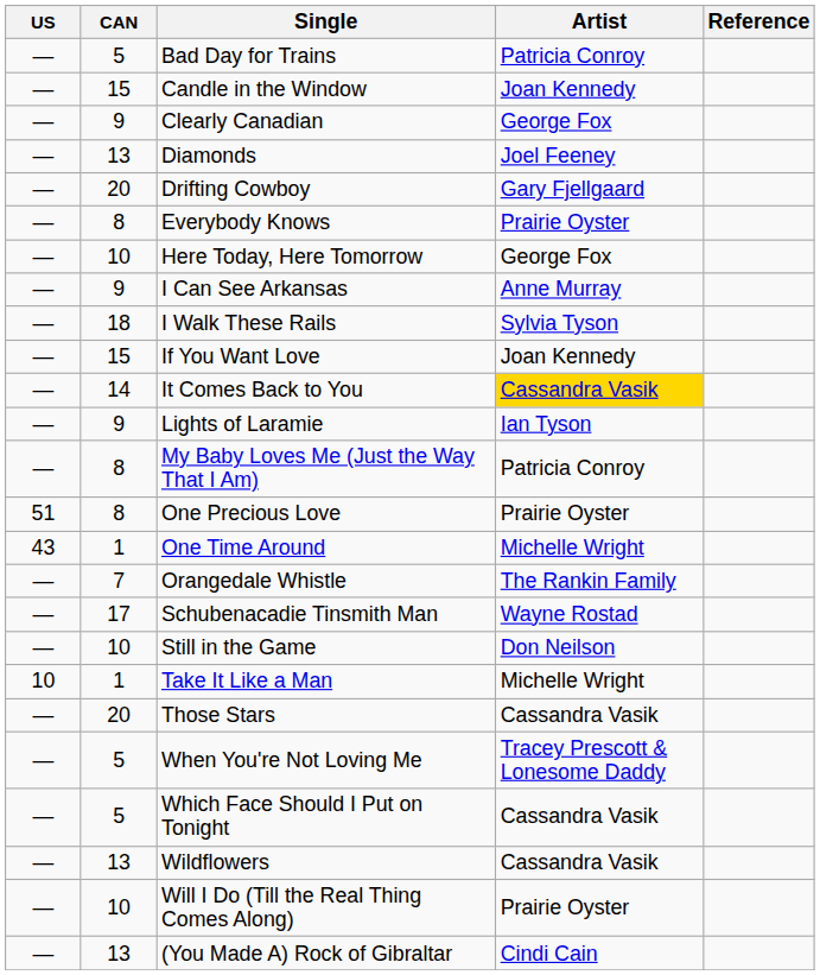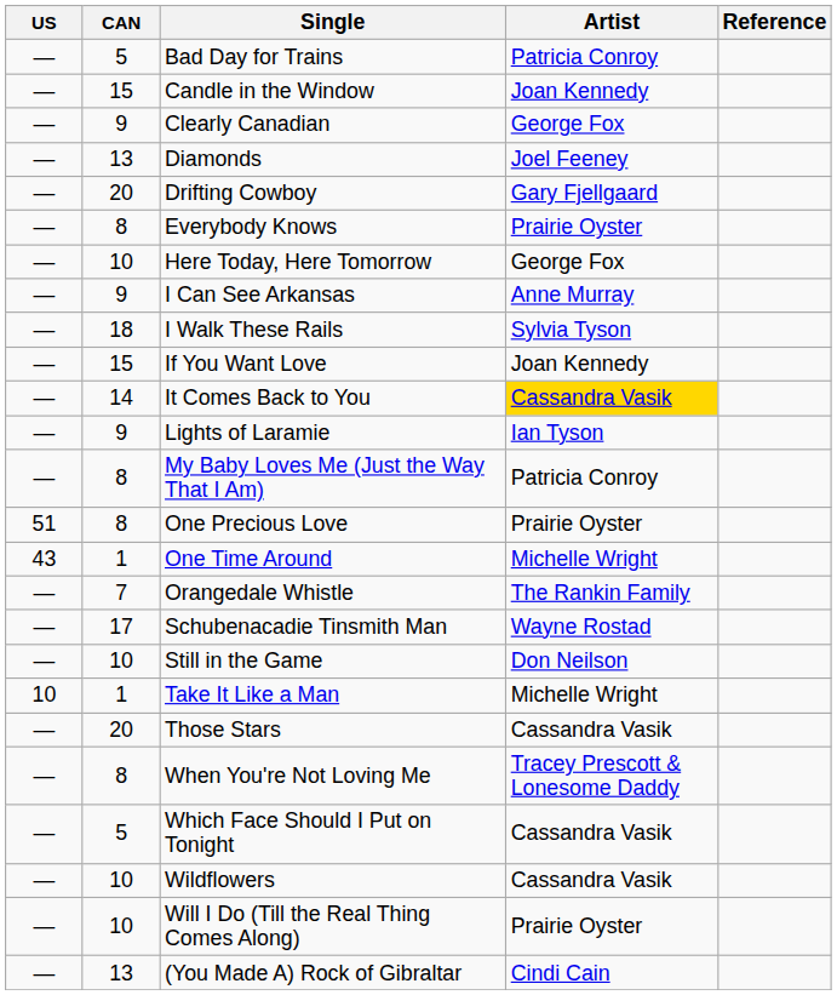 <table class="wikitable sortable">
 <tr>
 <th width="50"><small>US</small></th>
 <th width="50"><small>CAN</small></th>
 <th width="250">Single</th>
 <th width="150">Artist</th>
 <th>Reference</th>
 </tr>
 <tr>
 <td align="center">—</td>
 <td align="center">5</td>
 <td>Bad Day for Trains</td>
 <td><a href='#'>Patricia Conroy</a></td>
 <td></td>
 </tr>
 <tr>
 <td align="center">—</td>
 <td align="center">15</td>
 <td>Candle in the Window</td>
 <td><a href='#'>Joan Kennedy</a></td>
 <td></td>
 </tr>
 <tr>
 <td align="center">—</td>
 <td align="center">9</td>
 <td>Clearly Canadian</td>
 <td><a href='#'>George Fox</a></td>
 <td></td>
 </tr>
 <tr>
 <td align="center">—</td>
 <td align="center">13</td>
 <td>Diamonds</td>
 <td><a href='#'>Joel Feeney</a></td>
 <td></td>
 </tr>
 <tr>
 <td align="center">—</td>
 <td align="center">20</td>
 <td>Drifting Cowboy</td>
 <td><a href='#'>Gary Fjellgaard</a></td>
 <td></td>
 </tr>
 <tr>
 <td align="center">—</td>
 <td align="center">8</td>
 <td>Everybody Knows</td>
 <td><a href='#'>Prairie Oyster</a></td>
 <td></td>
 </tr>
 <tr>
 <td align="center">—</td>
 <td align="center">10</td>
 <td>Here Today, Here Tomorrow</td>
 <td>George Fox</td>
 <td></td>
 </tr>
 <tr>
 <td align="center">—</td>
 <td align="center">9</td>
 <td>I Can See Arkansas</td>
 <td><a href='#'>Anne Murray</a></td>
 <td></td>
 </tr>
 <tr>
 <td align="center">—</td>
 <td align="center">18</td>
 <td>I Walk These Rails</td>
 <td><a href='#'>Sylvia Tyson</a></td>
 <td></td>
 </tr>
 <tr>
 <td align="center">—</td>
 <td align="center">15</td>
 <td>If You Want Love</td>
 <td>Joan Kennedy</td>
 <td></td>
 </tr>
 <tr>
 <td align="center">—</td>
 <td align="center">14</td>
 <td>It Comes Back to You</td>
 <td style="background: gold;"><a href='#'>Cassandra Vasik</a></td>
 <td></td>
 </tr>
 <tr>
 <td align="center">—</td>
 <td align="center">9</td>
 <td>Lights of Laramie</td>
 <td><a href='#'>Ian Tyson</a></td>
 <td></td>
 </tr>
 <tr>
 <td align="center">—</td>
 <td align="center">8</td>
 <td><a href='#'>My Baby Loves Me (Just the Way That I Am)</a></td>
 <td>Patricia Conroy</td>
 <td></td>
 </tr>
 <tr>
 <td align="center">51</td>
 <td align="center">8</td>
 <td>One Precious Love</td>
 <td>Prairie Oyster</td>
 <td></td>
 </tr>
 <tr>
 <td align="center">43</td>
 <td align="center">1</td>
 <td><a href='#'>One Time Around</a></td>
 <td><a href='#'>Michelle Wright</a></td>
 <td></td>
 </tr>
 <tr>
 <td align="center">—</td>
 <td align="center">7</td>
 <td>Orangedale Whistle</td>
 <td><a href='#'>The Rankin Family</a></td>
 <td></td>
 </tr>
 <tr>
 <td align="center">—</td>
 <td align="center">17</td>
 <td>Schubenacadie Tinsmith Man</td>
 <td><a href='#'>Wayne Rostad</a></td>
 <td></td>
 </tr>
 <tr>
 <td align="center">—</td>
 <td align="center">10</td>
 <td>Still in the Game</td>
 <td><a href='#'>Don Neilson</a></td>
 <td></td>
 </tr>
 <tr>
 <td align="center">10</td>
 <td align="center">1</td>
 <td><a href='#'>Take It Like a Man</a></td>
 <td>Michelle Wright</td>
 <td></td>
 </tr>
 <tr>
 <td align="center">—</td>
 <td align="center">20</td>
 <td>Those Stars</td>
 <td>Cassandra Vasik</td>
 <td></td>
 </tr>
 <tr>
 <td align="center">—</td>
-<td align="center">5</td>
+<td align="center">8</td>
 <td>When You're Not Loving Me</td>
 <td><a href='#'>Tracey Prescott & Lonesome Daddy</a></td>
 <td></td>
 </tr>
 <tr>
 <td align="center">—</td>
 <td align="center">5</td>
 <td>Which Face Should I Put on Tonight</td>
 <td>Cassandra Vasik</td>
 <td></td>
 </tr>
 <tr>
 <td align="center">—</td>
-<td align="center">13</td>
+<td align="center">10</td>
 <td>Wildflowers</td>
 <td>Cassandra Vasik</td>
 <td></td>
 </tr>
 <tr>
 <td align="center">—</td>
 <td align="center">10</td>
 <td>Will I Do (Till the Real Thing Comes Along)</td>
 <td>Prairie Oyster</td>
 <td></td>
 </tr>
 <tr>
 <td align="center">—</td>
 <td align="center">13</td>
 <td>(You Made A) Rock of Gibraltar</td>
 <td><a href='#'>Cindi Cain</a></td>
 <td></td>
 </tr>
 <tr>
 </tr>
 </table>
